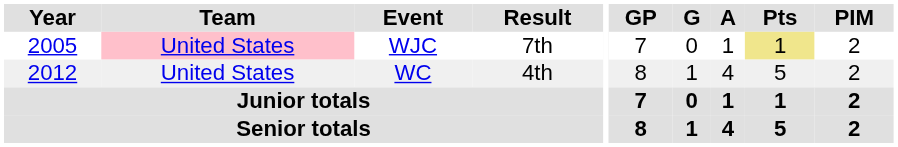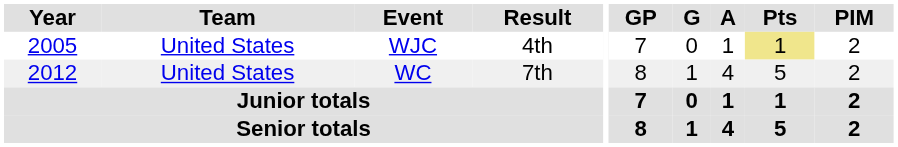 <table border="0" cellpadding="1" cellspacing="0" ID="Table3" style="text-align:center; width:40em">
 <tr ALIGN="center" bgcolor="#e0e0e0">
 <th>Year</th>
 <th>Team</th>
 <th>Event</th>
 <th>Result</th>
 <th rowspan="99" bgcolor="#ffffff"></th>
 <th>GP</th>
 <th>G</th>
 <th>A</th>
 <th>Pts</th>
 <th>PIM</th>
 </tr>
 <tr>
 <td><a href='#'>2005</a></td>
-<td style="background: pink;"><a href='#'>United States</a></td>
+<td><a href='#'>United States</a></td>
 <td><a href='#'>WJC</a></td>
-<td>7th</td>
+<td>4th</td>
 <td>7</td>
 <td>0</td>
 <td>1</td>
 <td style="background: khaki;">1</td>
 <td>2</td>
 </tr>
 <tr bgcolor="#f0f0f0">
 <td><a href='#'>2012</a></td>
 <td><a href='#'>United States</a></td>
 <td><a href='#'>WC</a></td>
-<td>4th</td>
+<td>7th</td>
 <td>8</td>
 <td>1</td>
 <td>4</td>
 <td>5</td>
 <td>2</td>
 </tr>
 <tr bgcolor="#e0e0e0">
 <th colspan="4">Junior totals</th>
 <th>7</th>
 <th>0</th>
 <th>1</th>
 <th>1</th>
 <th>2</th>
 </tr>
 <tr bgcolor="#e0e0e0">
 <th colspan="4">Senior totals</th>
 <th>8</th>
 <th>1</th>
 <th>4</th>
 <th>5</th>
 <th>2</th>
 </tr>
 </table>
